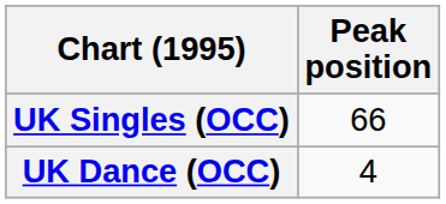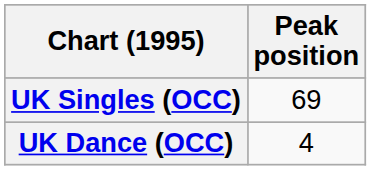 <table class="wikitable sortable plainrowheaders" style="text-align:center">
 <tr>
 <th scope="col">Chart (1995)</th>
 <th scope="col">Peak<br>position</th>
 </tr>
 <tr>
 <th scope="row"><a href='#'>UK Singles</a> (<a href='#'>OCC</a>)</th>
-<td>66</td>
+<td>69</td>
 </tr>
 <tr>
 <th scope="row"><a href='#'>UK Dance</a> (<a href='#'>OCC</a>)</th>
 <td>4</td>
 </tr>
 </table>
